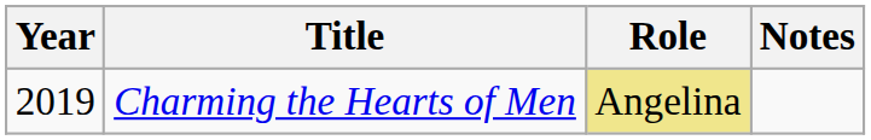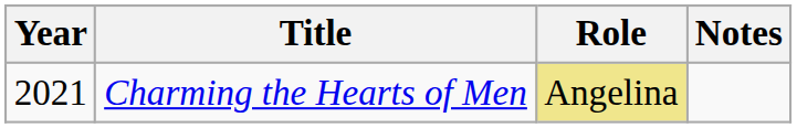 <table class="wikitable sortable">
 <tr>
 <th>Year</th>
 <th>Title</th>
 <th>Role</th>
 <th>Notes</th>
 </tr>
 <tr>
-<td>2019</td>
+<td>2021</td>
 <td><em><a href='#'>Charming the Hearts of Men</a></em></td>
 <td style="background: khaki;">Angelina</td>
 <td></td>
 </tr>
 </table>
